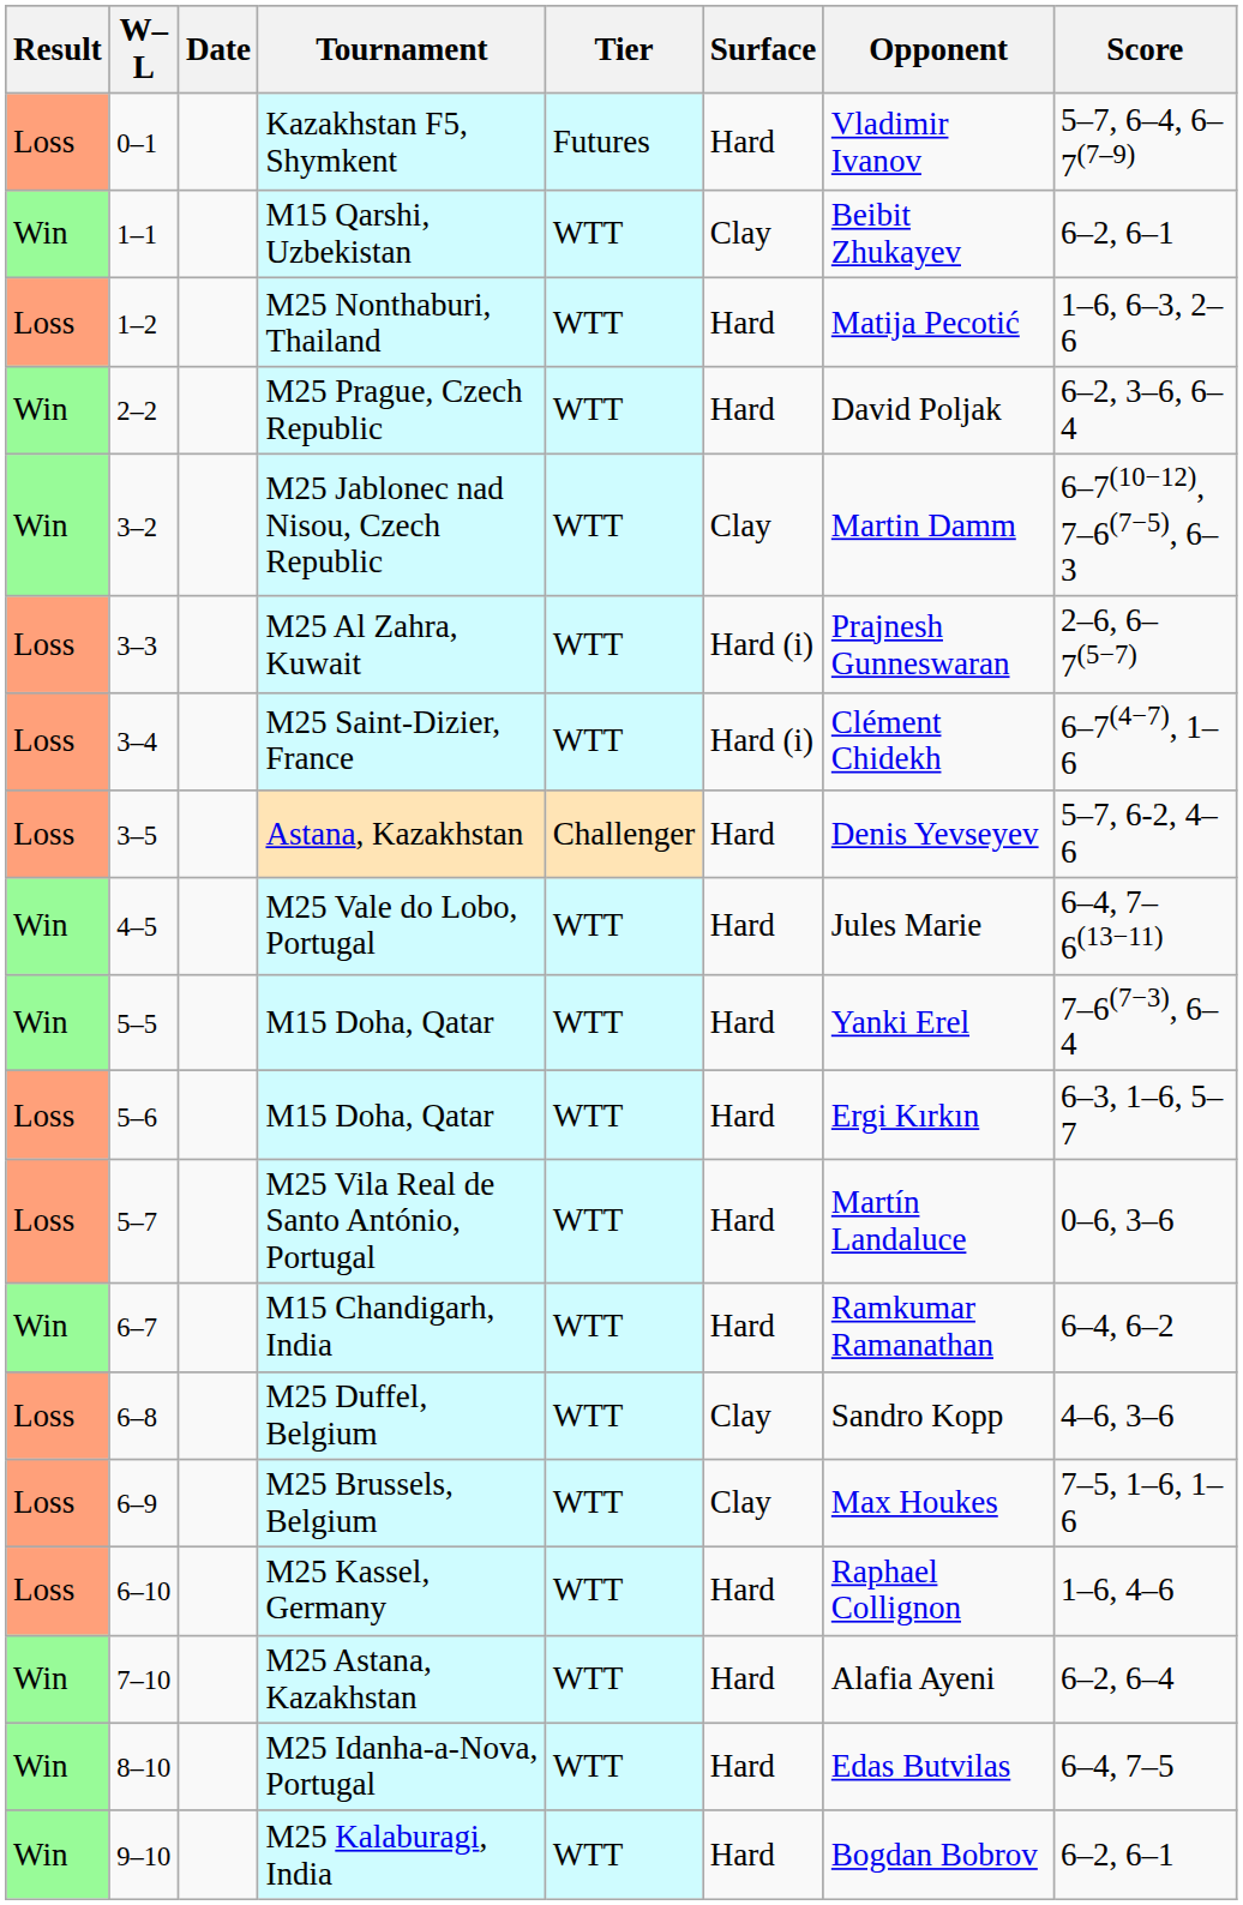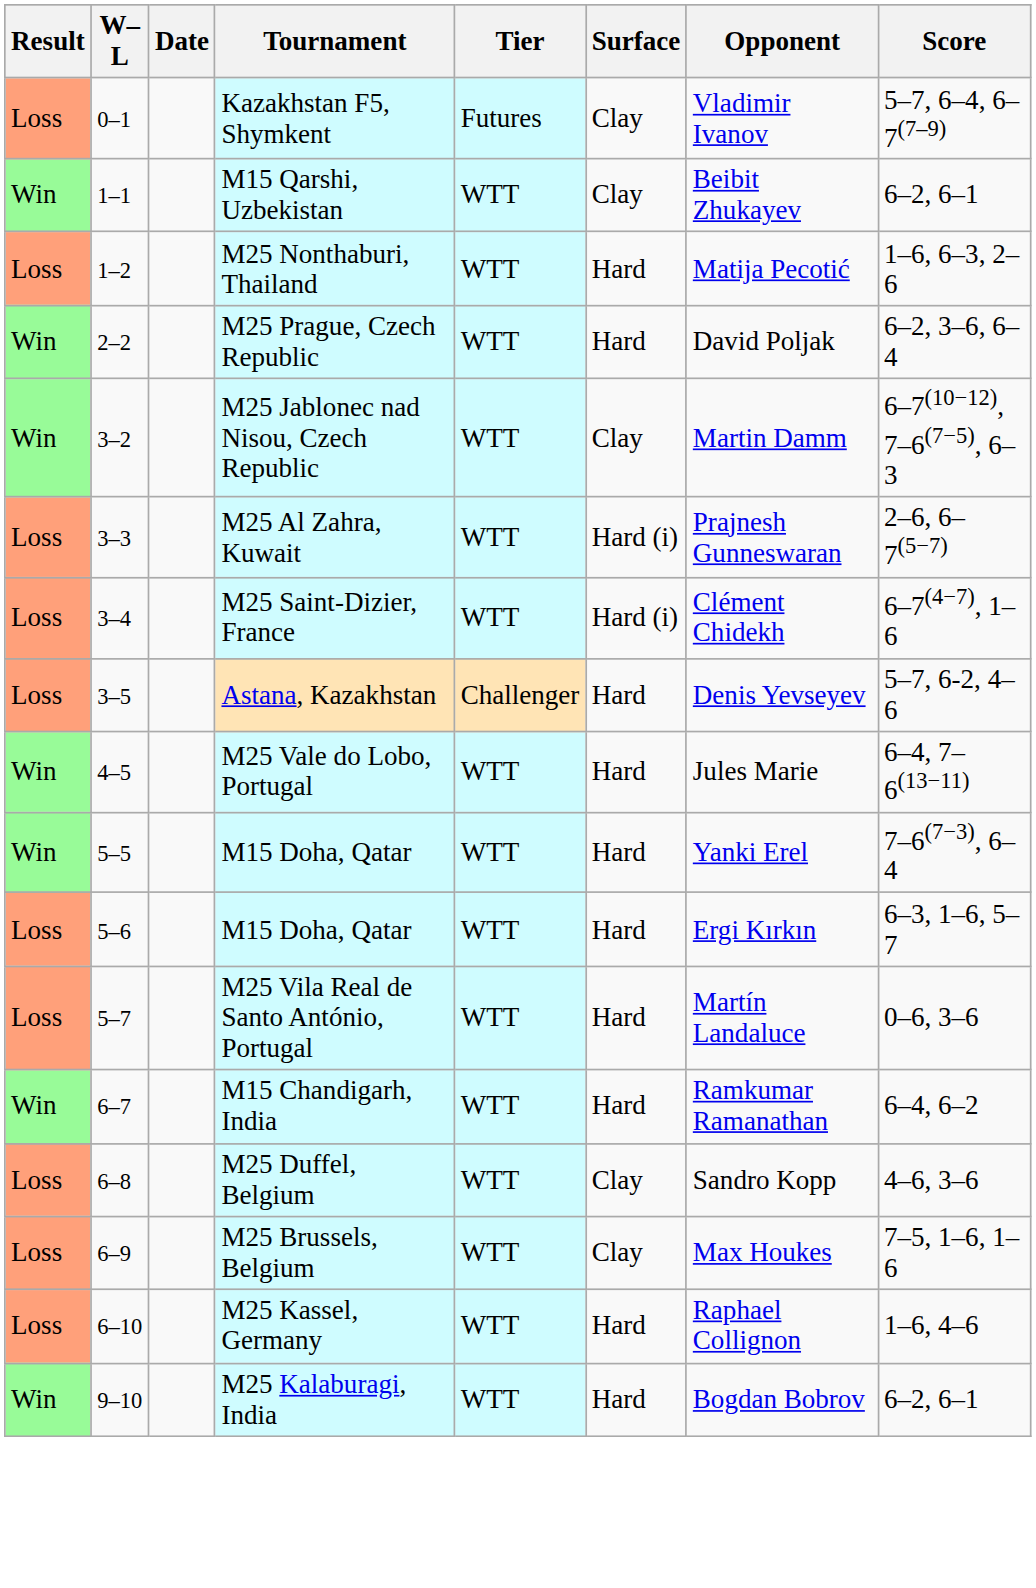 <table class="sortable wikitable">
 <tr>
 <th>Result</th>
 <th class="unsortable">W–L</th>
 <th>Date</th>
 <th>Tournament</th>
 <th>Tier</th>
 <th>Surface</th>
 <th>Opponent</th>
 <th class="unsortable">Score</th>
 </tr>
 <tr>
 <td bgcolor=FFA07A>Loss</td>
 <td><small>0–1</small></td>
 <td></td>
 <td style="background:#cffcff;">Kazakhstan F5, Shymkent</td>
 <td style="background:#cffcff;">Futures</td>
-<td>Hard</td>
+<td>Clay</td>
 <td> <a href='#'>Vladimir Ivanov</a></td>
 <td>5–7, 6–4, 6–7<sup>(7–9)</sup></td>
 </tr>
 <tr>
 <td bgcolor=98FB98>Win</td>
 <td><small>1–1</small></td>
 <td></td>
 <td style="background:#cffcff;">M15 Qarshi, Uzbekistan</td>
 <td style="background:#cffcff;">WTT</td>
 <td>Clay</td>
 <td> <a href='#'>Beibit Zhukayev</a></td>
 <td>6–2, 6–1</td>
 </tr>
 <tr>
 <td bgcolor=FFA07A>Loss</td>
 <td><small>1–2</small></td>
 <td></td>
 <td style="background:#cffcff;">M25 Nonthaburi, Thailand</td>
 <td style="background:#cffcff;">WTT</td>
 <td>Hard</td>
 <td> <a href='#'>Matija Pecotić</a></td>
 <td>1–6, 6–3, 2–6</td>
 </tr>
 <tr>
 <td bgcolor=98fb98>Win</td>
 <td><small>2–2</small></td>
 <td></td>
 <td style="background:#cffcff;">M25 Prague, Czech Republic</td>
 <td style="background:#cffcff;">WTT</td>
 <td>Hard</td>
 <td> David Poljak</td>
 <td>6–2, 3–6, 6–4</td>
 </tr>
 <tr>
 <td bgcolor=98fb98>Win</td>
 <td><small>3–2</small></td>
 <td></td>
 <td style="background:#cffcff;">M25 Jablonec nad Nisou, Czech Republic</td>
 <td style="background:#cffcff;">WTT</td>
 <td>Clay</td>
 <td> <a href='#'>Martin Damm</a></td>
 <td>6–7<sup>(10−12)</sup>, 7–6<sup>(7−5)</sup>, 6–3</td>
 </tr>
 <tr>
 <td bgcolor=FFA07A>Loss</td>
 <td><small>3–3</small></td>
 <td></td>
 <td style="background:#cffcff;">M25 Al Zahra, Kuwait</td>
 <td style="background:#cffcff;">WTT</td>
 <td>Hard (i)</td>
 <td> <a href='#'>Prajnesh Gunneswaran</a></td>
 <td>2–6, 6–7<sup>(5−7)</sup></td>
 </tr>
 <tr>
 <td bgcolor=FFA07A>Loss</td>
 <td><small>3–4</small></td>
 <td></td>
 <td style="background:#cffcff;">M25 Saint-Dizier, France</td>
 <td style="background:#cffcff;">WTT</td>
 <td>Hard (i)</td>
 <td> <a href='#'>Clément Chidekh</a></td>
 <td>6–7<sup>(4−7)</sup>, 1–6</td>
 </tr>
 <tr>
 <td bgcolor=FFA07A>Loss</td>
 <td><small>3–5</small></td>
 <td><a href='#'></a></td>
 <td bgcolor=moccasin><a href='#'>Astana</a>, Kazakhstan</td>
 <td bgcolor=moccasin>Challenger</td>
 <td>Hard</td>
 <td> <a href='#'>Denis Yevseyev</a></td>
 <td>5–7, 6-2, 4–6</td>
 </tr>
 <tr>
 <td bgcolor=98FB98>Win</td>
 <td><small>4–5</small></td>
 <td></td>
 <td style="background:#cffcff;">M25 Vale do Lobo, Portugal</td>
 <td style="background:#cffcff;">WTT</td>
 <td>Hard</td>
 <td> Jules Marie</td>
 <td>6–4, 7–6<sup>(13−11)</sup></td>
 </tr>
 <tr>
 <td bgcolor=98FB98>Win</td>
 <td><small>5–5</small></td>
 <td></td>
 <td style="background:#cffcff;">M15 Doha, Qatar</td>
 <td style="background:#cffcff;">WTT</td>
 <td>Hard</td>
 <td> <a href='#'>Yanki Erel</a></td>
 <td>7–6<sup>(7−3)</sup>, 6–4</td>
 </tr>
 <tr>
 <td bgcolor=FFA07A>Loss</td>
 <td><small>5–6</small></td>
 <td></td>
 <td style="background:#cffcff;">M15 Doha, Qatar</td>
 <td style="background:#cffcff;">WTT</td>
 <td>Hard</td>
 <td> <a href='#'>Ergi Kırkın</a></td>
 <td>6–3, 1–6, 5–7</td>
 </tr>
 <tr>
 <td bgcolor=FFA07A>Loss</td>
 <td><small>5–7</small></td>
 <td></td>
 <td style="background:#cffcff;">M25 Vila Real de Santo António, Portugal</td>
 <td style="background:#cffcff;">WTT</td>
 <td>Hard</td>
 <td> <a href='#'>Martín Landaluce</a></td>
 <td>0–6, 3–6</td>
 </tr>
 <tr>
 <td bgcolor=98FB98>Win</td>
 <td><small>6–7</small></td>
 <td></td>
 <td style="background:#cffcff;">M15 Chandigarh, India</td>
 <td style="background:#cffcff;">WTT</td>
 <td>Hard</td>
 <td> <a href='#'>Ramkumar Ramanathan</a></td>
 <td>6–4, 6–2</td>
 </tr>
 <tr>
 <td bgcolor=FFA07A>Loss</td>
 <td><small>6–8</small></td>
 <td></td>
 <td style="background:#cffcff;">M25 Duffel, Belgium</td>
 <td style="background:#cffcff;">WTT</td>
 <td>Clay</td>
 <td> Sandro Kopp</td>
 <td>4–6, 3–6</td>
 </tr>
 <tr>
 <td bgcolor=FFA07A>Loss</td>
 <td><small>6–9</small></td>
 <td></td>
 <td style="background:#cffcff;">M25 Brussels, Belgium</td>
 <td style="background:#cffcff;">WTT</td>
 <td>Clay</td>
 <td> <a href='#'>Max Houkes</a></td>
 <td>7–5, 1–6, 1–6</td>
 </tr>
 <tr>
 <td bgcolor=FFA07A>Loss</td>
 <td><small>6–10</small></td>
 <td></td>
 <td style="background:#cffcff;">M25 Kassel, Germany</td>
 <td style="background:#cffcff;">WTT</td>
 <td>Hard</td>
 <td> <a href='#'>Raphael Collignon</a></td>
 <td>1–6, 4–6</td>
 </tr>
 <tr>
-<td bgcolor=98FB98>Win</td>
-<td><small>7–10</small></td>
-<td></td>
-<td style="background:#cffcff;">M25 Astana, Kazakhstan</td>
-<td style="background:#cffcff;">WTT</td>
-<td>Hard</td>
-<td> Alafia Ayeni</td>
-<td>6–2, 6–4</td>
-</tr>
-<tr>
-<td bgcolor=98FB98>Win</td>
-<td><small>8–10</small></td>
-<td></td>
-<td style="background:#cffcff;">M25 Idanha-a-Nova, Portugal</td>
-<td style="background:#cffcff;">WTT</td>
-<td>Hard</td>
-<td> <a href='#'>Edas Butvilas</a></td>
-<td>6–4, 7–5</td>
-</tr>
-<tr>
 <td bgcolor= 98FB98>Win</td>
 <td><small>9–10</small></td>
 <td></td>
 <td style="background:#cffcff;">M25 <a href='#'>Kalaburagi</a>, India</td>
 <td style="background:#cffcff;">WTT</td>
 <td>Hard</td>
 <td> <a href='#'>Bogdan Bobrov</a></td>
 <td>6–2, 6–1</td>
 </tr>
 </table>
